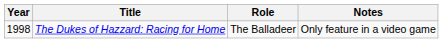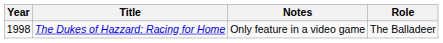 <table class="wikitable">
 <tr>
 <th>Year</th>
 <th>Title</th>
+<th>Notes</th>
 <th>Role</th>
-<th>Notes</th>
 </tr>
 <tr>
 <td>1998</td>
 <td><em><a href='#'>The Dukes of Hazzard: Racing for Home</a></em></td>
+<td>Only feature in a video game</td>
 <td>The Balladeer</td>
-<td>Only feature in a video game</td>
 </tr>
 </table>
